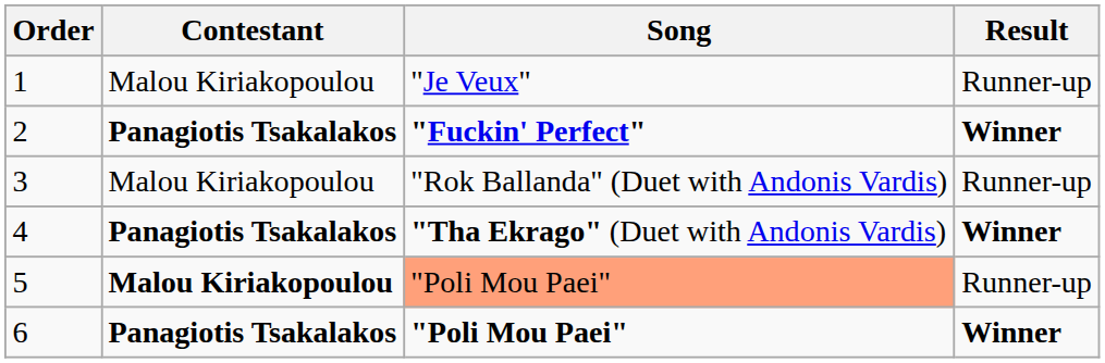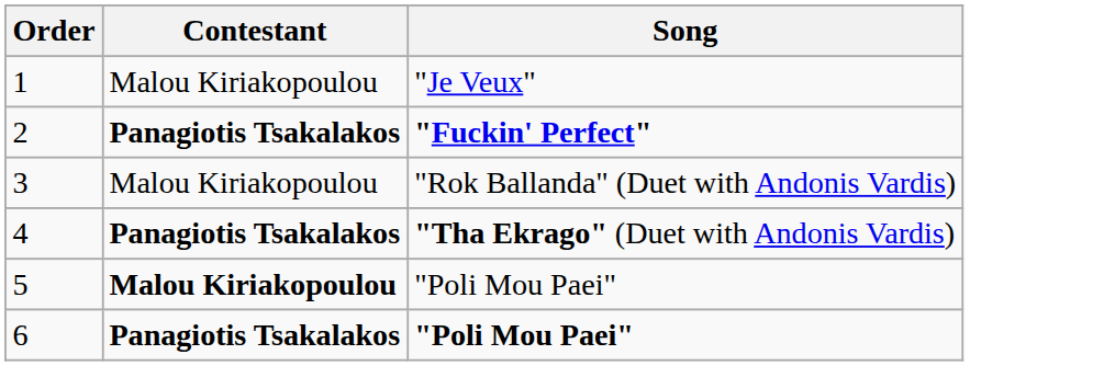 <table class="wikitable" style="font-size: 95%;">
 <tr>
 <th>Order</th>
 <th>Contestant</th>
 <th>Song</th>
-<th>Result</th>
 </tr>
 <tr>
 <td>1</td>
 <td>Malou Kiriakopoulou</td>
 <td>"<a href='#'>Je Veux</a>"</td>
-<td>Runner-up</td>
 </tr>
 <tr>
 <td>2</td>
 <td><strong>Panagiotis Tsakalakos</strong></td>
 <td><strong>"<a href='#'>Fuckin' Perfect</a>"</strong></td>
-<td><strong>Winner</strong></td>
 </tr>
 <tr>
 <td>3</td>
 <td>Malou Kiriakopoulou</td>
 <td>"Rok Ballanda" (Duet with <a href='#'>Andonis Vardis</a>)</td>
-<td>Runner-up</td>
 </tr>
 <tr>
 <td>4</td>
 <td><strong>Panagiotis Tsakalakos</strong></td>
 <td><strong>"Tha Ekrago"</strong> (Duet with <a href='#'>Andonis Vardis</a>)</td>
-<td><strong>Winner</strong></td>
 </tr>
 <tr>
 <td>5</td>
 <td><strong>Malou Kiriakopoulou</strong></td>
-<td style="background: lightsalmon;">"Poli Mou Paei"</td>
-<td>Runner-up</td>
+<td>"Poli Mou Paei"</td>
 </tr>
 <tr>
 <td>6</td>
 <td><strong>Panagiotis Tsakalakos</strong></td>
 <td><strong>"Poli Mou Paei"</strong></td>
-<td><strong>Winner</strong></td>
 </tr>
 </table>
